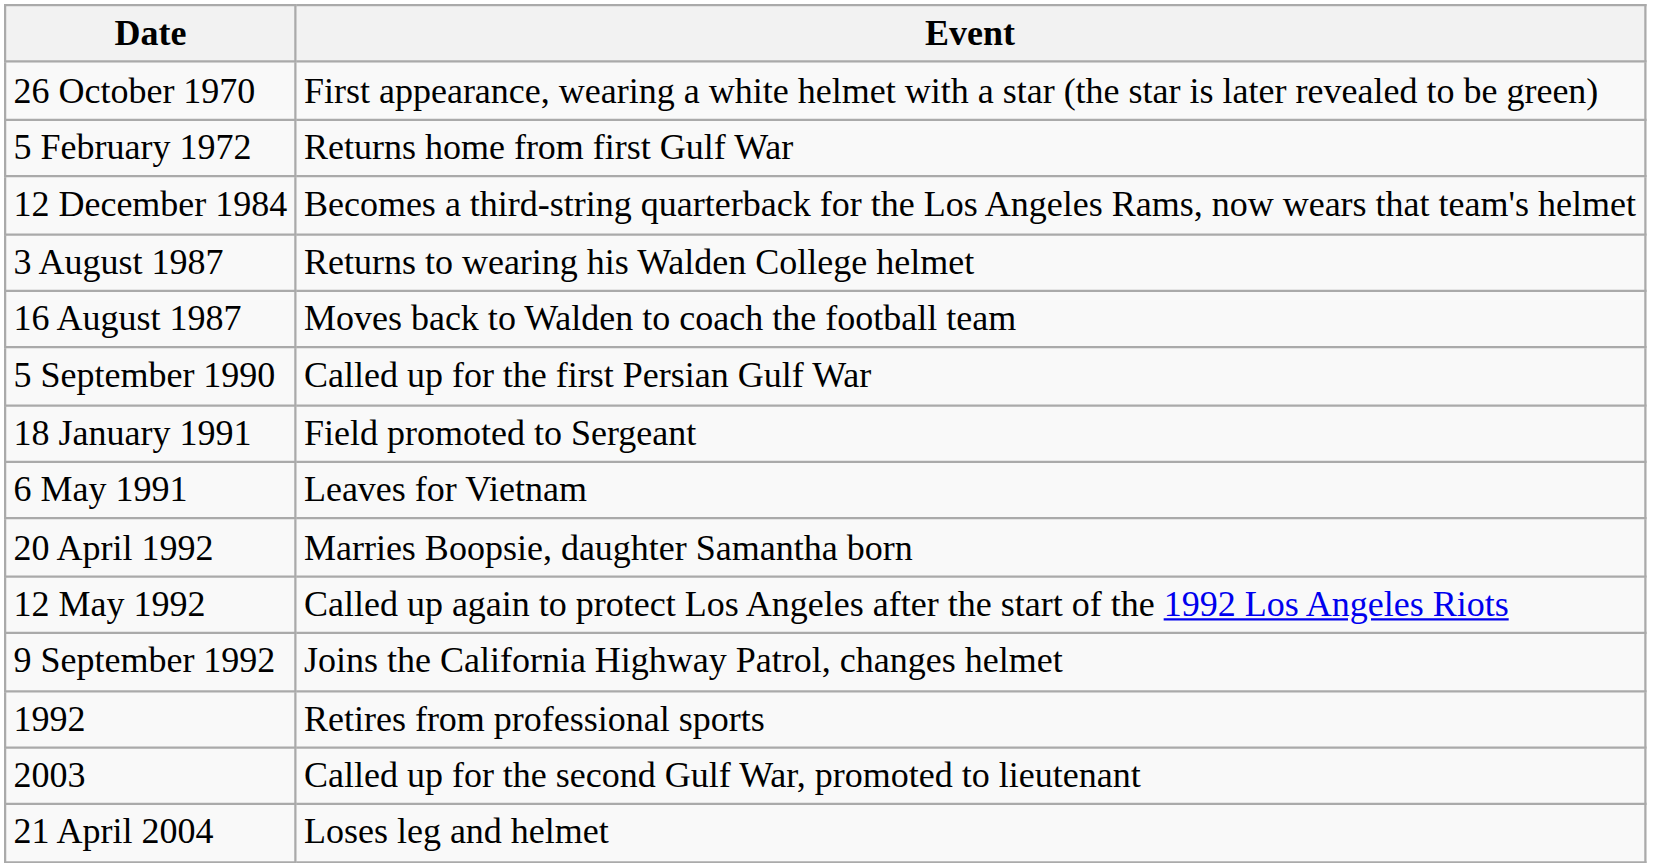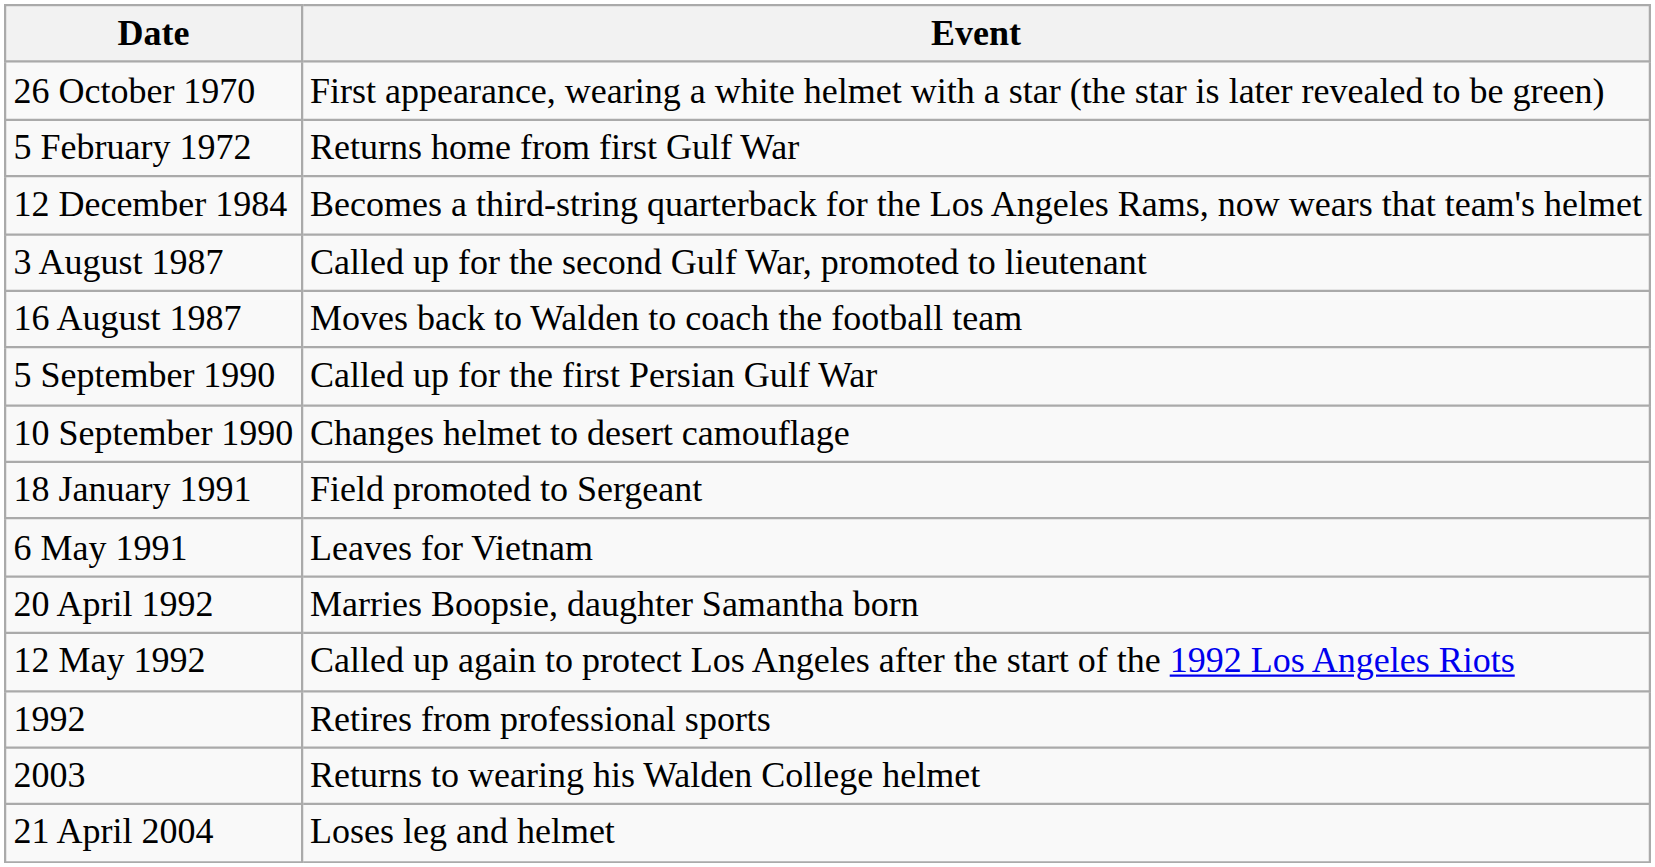 <table class="wikitable">
 <tr>
 <th>Date</th>
 <th>Event</th>
 </tr>
 <tr>
 <td>26 October 1970</td>
 <td>First appearance, wearing a white helmet with a star (the star is later revealed to be green)</td>
 </tr>
 <tr>
 <td>5 February 1972</td>
 <td>Returns home from first Gulf War</td>
 </tr>
 <tr>
 <td>12 December 1984</td>
 <td>Becomes a third-string quarterback for the Los Angeles Rams, now wears that team's helmet</td>
 </tr>
 <tr>
 <td>3 August 1987</td>
-<td>Returns to wearing his Walden College helmet</td>
+<td>Called up for the second Gulf War, promoted to lieutenant</td>
 </tr>
 <tr>
 <td>16 August 1987</td>
 <td>Moves back to Walden to coach the football team</td>
 </tr>
 <tr>
 <td>5 September 1990</td>
 <td>Called up for the first Persian Gulf War</td>
+</tr>
+<tr>
+<td>10 September 1990</td>
+<td>Changes helmet to desert camouflage</td>
 </tr>
 <tr>
 <td>18 January 1991</td>
 <td>Field promoted to Sergeant</td>
 </tr>
 <tr>
 <td>6 May 1991</td>
 <td>Leaves for Vietnam</td>
 </tr>
 <tr>
 <td>20 April 1992</td>
 <td>Marries Boopsie, daughter Samantha born</td>
 </tr>
 <tr>
 <td>12 May 1992</td>
 <td>Called up again to protect Los Angeles after the start of the <a href='#'>1992 Los Angeles Riots</a></td>
 </tr>
 <tr>
-<td>9 September 1992</td>
-<td>Joins the California Highway Patrol, changes helmet</td>
-</tr>
-<tr>
 <td>1992</td>
 <td>Retires from professional sports</td>
 </tr>
 <tr>
 <td>2003</td>
-<td>Called up for the second Gulf War, promoted to lieutenant</td>
+<td>Returns to wearing his Walden College helmet</td>
 </tr>
 <tr>
 <td>21 April 2004</td>
 <td>Loses leg and helmet</td>
 </tr>
 </table>
